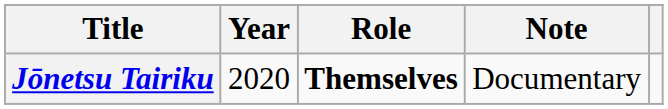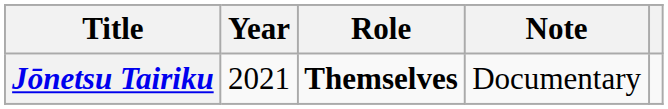 <table class="wikitable plainrowheaders">
 <tr>
 <th scope="col">Title</th>
 <th scope="col">Year</th>
 <th scope="col">Role</th>
 <th scope="col">Note</th>
 <th scope="col"></th>
 </tr>
 <tr>
 <th scope="row"><em><a href='#'>Jōnetsu Tairiku</a></em></th>
-<td>2020</td>
+<td>2021</td>
 <td><strong>Themselves</strong></td>
 <td>Documentary</td>
 <td style="text-align:center"></td>
 </tr>
 </table>
